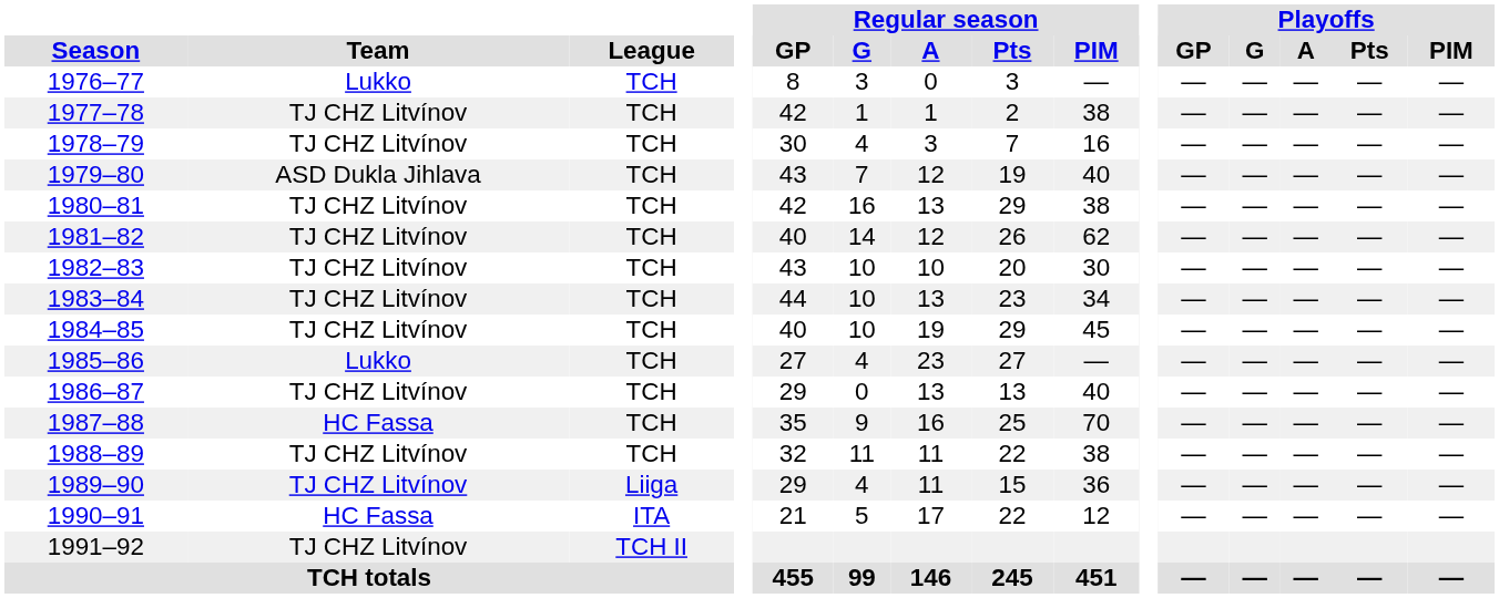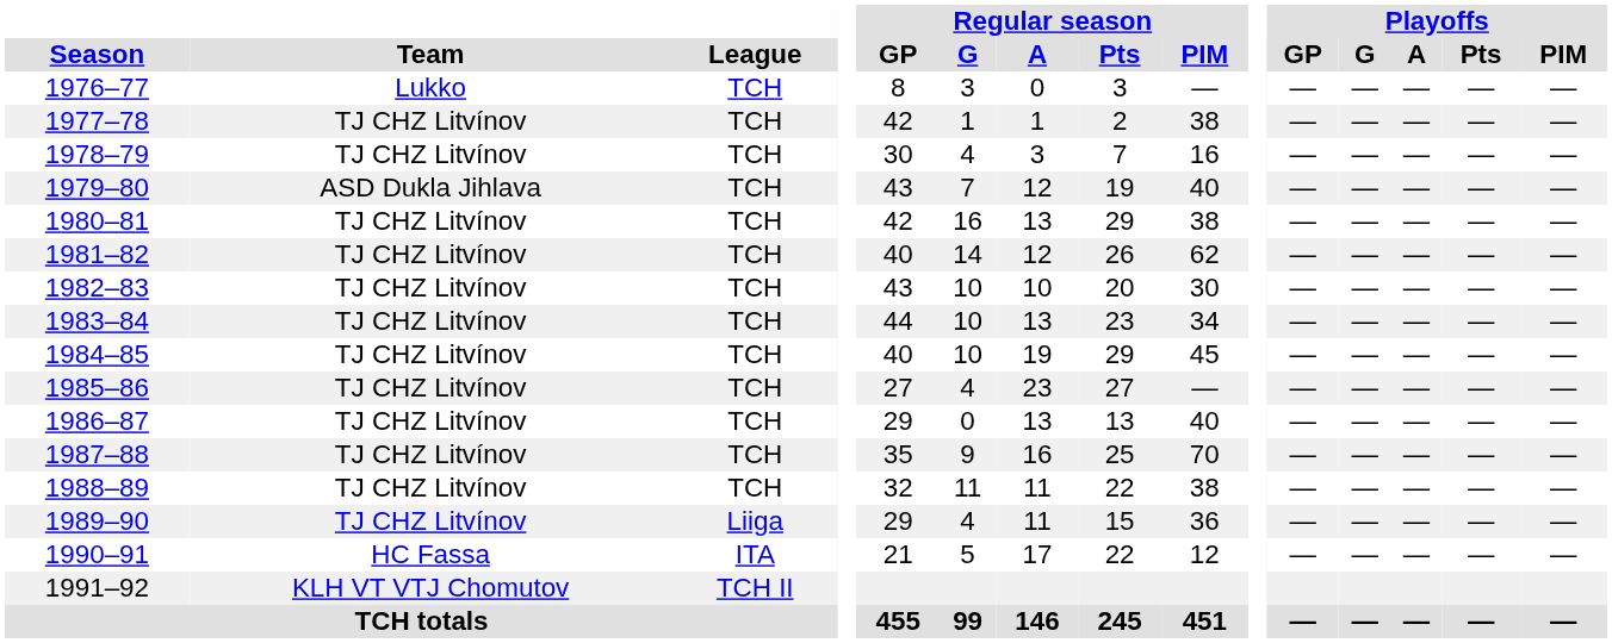 <table border="0" cellpadding="1" cellspacing="0" style="text-align:center; width:60em">
 <tr bgcolor="#e0e0e0">
 <th colspan="3" bgcolor="#ffffff"> </th>
 <th rowspan="99" bgcolor="#ffffff"> </th>
 <th colspan="5"><a href='#'>Regular season</a></th>
 <th rowspan="99" bgcolor="#ffffff"> </th>
 <th colspan="5"><a href='#'>Playoffs</a></th>
 </tr>
 <tr bgcolor="#e0e0e0">
 <th><a href='#'>Season</a></th>
 <th>Team</th>
 <th>League</th>
 <th>GP</th>
 <th><a href='#'>G</a></th>
 <th><a href='#'>A</a></th>
 <th><a href='#'>Pts</a></th>
 <th><a href='#'>PIM</a></th>
 <th>GP</th>
 <th>G</th>
 <th>A</th>
 <th>Pts</th>
 <th>PIM</th>
 </tr>
 <tr>
 <td><a href='#'>1976–77</a></td>
 <td><a href='#'>Lukko</a></td>
 <td><a href='#'>TCH</a></td>
 <td>8</td>
 <td>3</td>
 <td>0</td>
 <td>3</td>
 <td>—</td>
 <td>—</td>
 <td>—</td>
 <td>—</td>
 <td>—</td>
 <td>—</td>
 </tr>
 <tr bgcolor="#f0f0f0">
 <td><a href='#'>1977–78</a></td>
 <td>TJ CHZ Litvínov</td>
 <td>TCH</td>
 <td>42</td>
 <td>1</td>
 <td>1</td>
 <td>2</td>
 <td>38</td>
 <td>—</td>
 <td>—</td>
 <td>—</td>
 <td>—</td>
 <td>—</td>
 </tr>
 <tr>
 <td><a href='#'>1978–79</a></td>
 <td>TJ CHZ Litvínov</td>
 <td>TCH</td>
 <td>30</td>
 <td>4</td>
 <td>3</td>
 <td>7</td>
 <td>16</td>
 <td>—</td>
 <td>—</td>
 <td>—</td>
 <td>—</td>
 <td>—</td>
 </tr>
 <tr bgcolor="#f0f0f0">
 <td><a href='#'>1979–80</a></td>
 <td>ASD Dukla Jihlava</td>
 <td>TCH</td>
 <td>43</td>
 <td>7</td>
 <td>12</td>
 <td>19</td>
 <td>40</td>
 <td>—</td>
 <td>—</td>
 <td>—</td>
 <td>—</td>
 <td>—</td>
 </tr>
 <tr>
 <td><a href='#'>1980–81</a></td>
 <td>TJ CHZ Litvínov</td>
 <td>TCH</td>
 <td>42</td>
 <td>16</td>
 <td>13</td>
 <td>29</td>
 <td>38</td>
 <td>—</td>
 <td>—</td>
 <td>—</td>
 <td>—</td>
 <td>—</td>
 </tr>
 <tr bgcolor="#f0f0f0">
 <td><a href='#'>1981–82</a></td>
 <td>TJ CHZ Litvínov</td>
 <td>TCH</td>
 <td>40</td>
 <td>14</td>
 <td>12</td>
 <td>26</td>
 <td>62</td>
 <td>—</td>
 <td>—</td>
 <td>—</td>
 <td>—</td>
 <td>—</td>
 </tr>
 <tr>
 <td><a href='#'>1982–83</a></td>
 <td>TJ CHZ Litvínov</td>
 <td>TCH</td>
 <td>43</td>
 <td>10</td>
 <td>10</td>
 <td>20</td>
 <td>30</td>
 <td>—</td>
 <td>—</td>
 <td>—</td>
 <td>—</td>
 <td>—</td>
 </tr>
 <tr bgcolor="#f0f0f0">
 <td><a href='#'>1983–84</a></td>
 <td>TJ CHZ Litvínov</td>
 <td>TCH</td>
 <td>44</td>
 <td>10</td>
 <td>13</td>
 <td>23</td>
 <td>34</td>
 <td>—</td>
 <td>—</td>
 <td>—</td>
 <td>—</td>
 <td>—</td>
 </tr>
 <tr>
 <td><a href='#'>1984–85</a></td>
 <td>TJ CHZ Litvínov</td>
 <td>TCH</td>
 <td>40</td>
 <td>10</td>
 <td>19</td>
 <td>29</td>
 <td>45</td>
 <td>—</td>
 <td>—</td>
 <td>—</td>
 <td>—</td>
 <td>—</td>
 </tr>
 <tr bgcolor="#f0f0f0">
 <td><a href='#'>1985–86</a></td>
-<td><a href='#'>Lukko</a></td>
+<td>TJ CHZ Litvínov</td>
 <td>TCH</td>
 <td>27</td>
 <td>4</td>
 <td>23</td>
 <td>27</td>
 <td>—</td>
 <td>—</td>
 <td>—</td>
 <td>—</td>
 <td>—</td>
 <td>—</td>
 </tr>
 <tr>
 <td><a href='#'>1986–87</a></td>
 <td>TJ CHZ Litvínov</td>
 <td>TCH</td>
 <td>29</td>
 <td>0</td>
 <td>13</td>
 <td>13</td>
 <td>40</td>
 <td>—</td>
 <td>—</td>
 <td>—</td>
 <td>—</td>
 <td>—</td>
 </tr>
 <tr bgcolor="#f0f0f0">
 <td><a href='#'>1987–88</a></td>
-<td><a href='#'>HC Fassa</a></td>
+<td>TJ CHZ Litvínov</td>
 <td>TCH</td>
 <td>35</td>
 <td>9</td>
 <td>16</td>
 <td>25</td>
 <td>70</td>
 <td>—</td>
 <td>—</td>
 <td>—</td>
 <td>—</td>
 <td>—</td>
 </tr>
 <tr>
 <td><a href='#'>1988–89</a></td>
 <td>TJ CHZ Litvínov</td>
 <td>TCH</td>
 <td>32</td>
 <td>11</td>
 <td>11</td>
 <td>22</td>
 <td>38</td>
 <td>—</td>
 <td>—</td>
 <td>—</td>
 <td>—</td>
 <td>—</td>
 </tr>
 <tr bgcolor="#f0f0f0">
 <td><a href='#'>1989–90</a></td>
 <td><a href='#'>TJ CHZ Litvínov</a></td>
 <td><a href='#'>Liiga</a></td>
 <td>29</td>
 <td>4</td>
 <td>11</td>
 <td>15</td>
 <td>36</td>
 <td>—</td>
 <td>—</td>
 <td>—</td>
 <td>—</td>
 <td>—</td>
 </tr>
 <tr>
 <td><a href='#'>1990–91</a></td>
 <td><a href='#'>HC Fassa</a></td>
 <td><a href='#'>ITA</a></td>
 <td>21</td>
 <td>5</td>
 <td>17</td>
 <td>22</td>
 <td>12</td>
 <td>—</td>
 <td>—</td>
 <td>—</td>
 <td>—</td>
 <td>—</td>
 </tr>
 <tr bgcolor="#f0f0f0">
 <td>1991–92</td>
-<td>TJ CHZ Litvínov</td>
+<td><a href='#'>KLH VT VTJ Chomutov</a></td>
 <td><a href='#'>TCH II</a></td>
 <td></td>
 <td></td>
 <td></td>
 <td></td>
 <td></td>
 <td></td>
 <td></td>
 <td></td>
 <td></td>
 <td></td>
 </tr>
 <tr bgcolor="#e0e0e0">
 <th colspan="3">TCH totals</th>
 <th>455</th>
 <th>99</th>
 <th>146</th>
 <th>245</th>
 <th>451</th>
 <th>—</th>
 <th>—</th>
 <th>—</th>
 <th>—</th>
 <th>—</th>
 </tr>
 </table>
